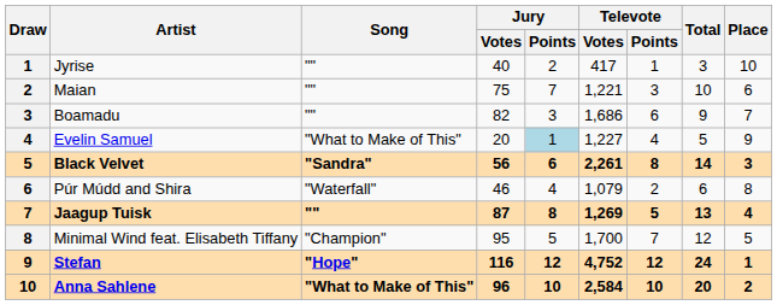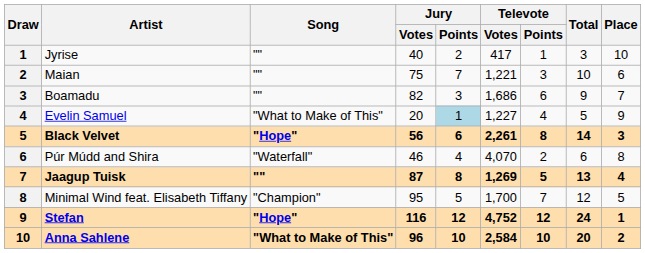 <table class="sortable wikitable plainrowheaders" style="margin: 1em auto 1em auto; text-align:center;">
 <tr>
 <th rowspan="2">Draw</th>
 <th rowspan="2">Artist</th>
 <th rowspan="2">Song</th>
 <th colspan="2">Jury</th>
 <th colspan="2">Televote</th>
 <th rowspan="2">Total</th>
 <th rowspan="2">Place</th>
 </tr>
 <tr>
 <th>Votes</th>
 <th>Points</th>
 <th>Votes</th>
 <th>Points</th>
 </tr>
 <tr>
 <th scope="row" style="text-align:center;">1</th>
 <td align="left">Jyrise</td>
 <td align="left">""</td>
 <td>40</td>
 <td>2</td>
 <td>417</td>
 <td>1</td>
 <td>3</td>
 <td>10</td>
 </tr>
 <tr>
 <th scope="row" style="text-align:center;">2</th>
 <td align="left">Maian</td>
 <td align="left">""</td>
 <td>75</td>
 <td>7</td>
 <td>1,221</td>
 <td>3</td>
 <td>10</td>
 <td>6</td>
 </tr>
 <tr>
 <th scope="row" style="text-align:center;">3</th>
 <td align="left">Boamadu</td>
 <td align="left">""</td>
 <td>82</td>
 <td>3</td>
 <td>1,686</td>
 <td>6</td>
 <td>9</td>
 <td>7</td>
 </tr>
 <tr>
 <th scope="row" style="text-align:center;">4</th>
 <td align="left"><a href='#'>Evelin Samuel</a></td>
 <td align="left">"What to Make of This"</td>
 <td>20</td>
 <td style="background: lightblue;">1</td>
 <td>1,227</td>
 <td>4</td>
 <td>5</td>
 <td>9</td>
 </tr>
 <tr style="font-weight:bold; background:navajowhite;">
 <th scope="row" style="text-align:center; font-weight:bold; background:navajowhite;">5</th>
 <td align="left">Black Velvet</td>
-<td align="left">"Sandra"</td>
+<td align="left">"<a href='#'>Hope</a>"</td>
 <td>56</td>
 <td>6</td>
 <td>2,261</td>
 <td>8</td>
 <td>14</td>
 <td>3</td>
 </tr>
 <tr>
 <th scope="row" style="text-align:center;">6</th>
 <td align="left">Púr Múdd and Shira</td>
 <td align="left">"Waterfall"</td>
 <td>46</td>
 <td>4</td>
-<td>1,079</td>
+<td>4,070</td>
 <td>2</td>
 <td>6</td>
 <td>8</td>
 </tr>
 <tr style="font-weight:bold; background:navajowhite;">
 <th scope="row" style="text-align:center; font-weight:bold; background:navajowhite;">7</th>
 <td align="left">Jaagup Tuisk</td>
 <td align="left">""</td>
 <td>87</td>
 <td>8</td>
 <td>1,269</td>
 <td>5</td>
 <td>13</td>
 <td>4</td>
 </tr>
 <tr>
 <th scope="row" style="text-align:center;">8</th>
 <td align="left">Minimal Wind feat. Elisabeth Tiffany</td>
 <td align="left">"Champion"</td>
 <td>95</td>
 <td>5</td>
 <td>1,700</td>
 <td>7</td>
 <td>12</td>
 <td>5</td>
 </tr>
 <tr style="font-weight:bold; background:navajowhite;">
 <th scope="row" style="text-align:center; font-weight:bold; background:navajowhite;">9</th>
 <td align="left"><a href='#'>Stefan</a></td>
 <td align="left">"<a href='#'>Hope</a>"</td>
 <td>116</td>
 <td>12</td>
 <td>4,752</td>
 <td>12</td>
 <td>24</td>
 <td>1</td>
 </tr>
 <tr style="font-weight:bold; background:navajowhite;">
 <th scope="row" style="text-align:center; font-weight:bold; background:navajowhite;">10</th>
 <td align="left"><a href='#'>Anna Sahlene</a></td>
 <td align="left">"What to Make of This"</td>
 <td>96</td>
 <td>10</td>
 <td>2,584</td>
 <td>10</td>
 <td>20</td>
 <td>2</td>
 </tr>
 </table>
